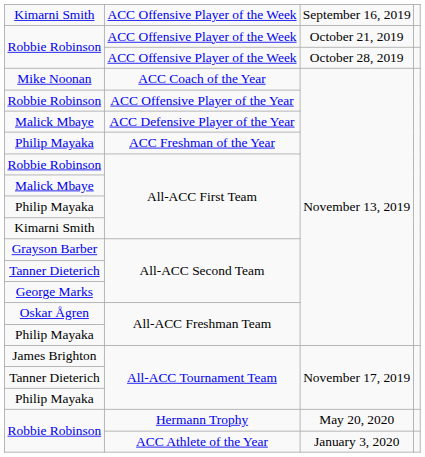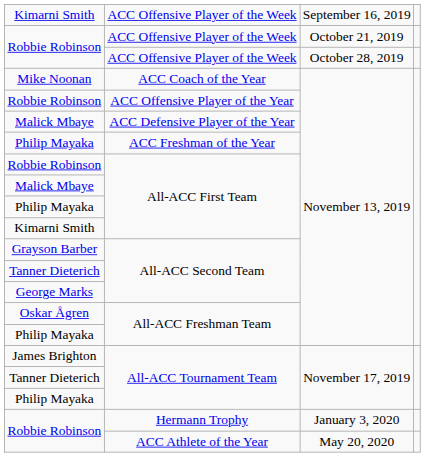 <table class="wikitable sortable" style="text-align: center">
 <tr>
 <td><a href='#'>Kimarni Smith</a></td>
 <td><a href='#'>ACC Offensive Player of the Week</a></td>
 <td>September 16, 2019</td>
 <td></td>
 </tr>
 <tr>
 <td rowspan=2><a href='#'>Robbie Robinson</a></td>
 <td><a href='#'>ACC Offensive Player of the Week</a></td>
 <td>October 21, 2019</td>
 <td></td>
 </tr>
 <tr>
 <td><a href='#'>ACC Offensive Player of the Week</a></td>
 <td>October 28, 2019</td>
 <td></td>
 </tr>
 <tr>
 <td><a href='#'>Mike Noonan</a></td>
 <td><a href='#'>ACC Coach of the Year</a></td>
 <td rowspan=13>November 13, 2019</td>
 <td rowspan=13></td>
 </tr>
 <tr>
 <td><a href='#'>Robbie Robinson</a></td>
 <td><a href='#'>ACC Offensive Player of the Year</a></td>
 </tr>
 <tr>
 <td><a href='#'>Malick Mbaye</a></td>
 <td><a href='#'>ACC Defensive Player of the Year</a></td>
 </tr>
 <tr>
 <td><a href='#'>Philip Mayaka</a></td>
 <td><a href='#'>ACC Freshman of the Year</a></td>
 </tr>
 <tr>
 <td><a href='#'>Robbie Robinson</a></td>
 <td rowspan=4>All-ACC First Team</td>
 </tr>
 <tr>
 <td><a href='#'>Malick Mbaye</a></td>
 </tr>
 <tr>
 <td>Philip Mayaka</td>
 </tr>
 <tr>
 <td>Kimarni Smith</td>
 </tr>
 <tr>
 <td><a href='#'>Grayson Barber</a></td>
 <td rowspan=3>All-ACC Second Team</td>
 </tr>
 <tr>
 <td><a href='#'>Tanner Dieterich</a></td>
 </tr>
 <tr>
 <td><a href='#'>George Marks</a></td>
 </tr>
 <tr>
 <td><a href='#'>Oskar Ågren</a></td>
 <td rowspan=2>All-ACC Freshman Team</td>
 </tr>
 <tr>
 <td>Philip Mayaka</td>
 </tr>
 <tr>
 <td>James Brighton</td>
 <td rowspan=3><a href='#'>All-ACC Tournament Team</a></td>
 <td rowspan=3>November 17, 2019</td>
 <td rowspan=3></td>
 </tr>
 <tr>
 <td>Tanner Dieterich</td>
 </tr>
 <tr>
 <td>Philip Mayaka</td>
 </tr>
 <tr>
 <td rowspan=2><a href='#'>Robbie Robinson</a></td>
 <td><a href='#'>Hermann Trophy</a></td>
-<td>May 20, 2020</td>
+<td>January 3, 2020</td>
 <td></td>
 </tr>
 <tr>
 <td><a href='#'>ACC Athlete of the Year</a></td>
-<td>January 3, 2020</td>
+<td>May 20, 2020</td>
 <td></td>
 </tr>
 </table>
